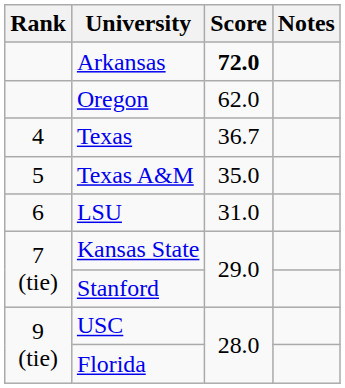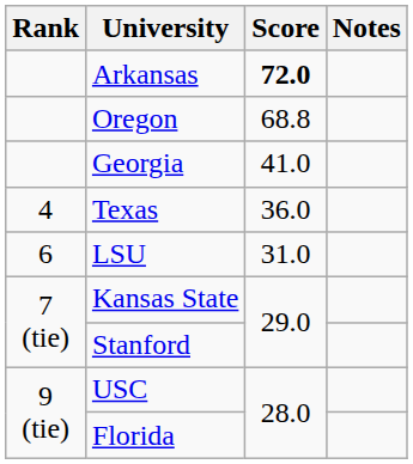 <table class="wikitable sortable" style="text-align:center">
 <tr>
 <th>Rank</th>
 <th>University</th>
 <th>Score</th>
 <th>Notes</th>
 </tr>
 <tr>
 <td></td>
 <td align=left><a href='#'>Arkansas</a></td>
 <td><strong>72.0</strong></td>
 <td></td>
 </tr>
 <tr>
 <td></td>
 <td align=left><a href='#'>Oregon</a></td>
-<td>62.0</td>
+<td>68.8</td>
+<td></td>
+</tr>
+<tr>
+<td></td>
+<td align=left><a href='#'>Georgia</a></td>
+<td>41.0</td>
 <td></td>
 </tr>
 <tr>
 <td>4</td>
 <td align=left><a href='#'>Texas</a></td>
-<td>36.7</td>
-<td></td>
-</tr>
-<tr>
-<td>5</td>
-<td align=left><a href='#'>Texas A&M</a></td>
-<td>35.0</td>
+<td>36.0</td>
 <td></td>
 </tr>
 <tr>
 <td>6</td>
 <td align=left><a href='#'>LSU</a></td>
 <td>31.0</td>
 <td></td>
 </tr>
 <tr>
 <td rowspan=2>7<br>(tie)</td>
 <td align=left><a href='#'>Kansas State</a></td>
 <td rowspan=2>29.0</td>
 <td></td>
 </tr>
 <tr>
 <td align=left><a href='#'>Stanford</a></td>
 <td></td>
 </tr>
 <tr>
 <td rowspan=2>9<br>(tie)</td>
 <td align=left><a href='#'>USC</a></td>
 <td rowspan=2>28.0</td>
 <td></td>
 </tr>
 <tr>
 <td align=left><a href='#'>Florida</a></td>
 <td></td>
 </tr>
 </table>
